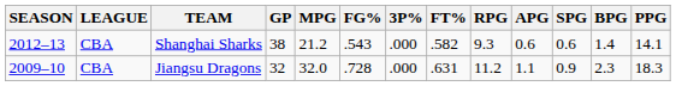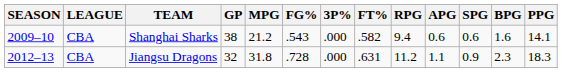 <table class="wikitable sortable">
 <tr>
 <th>SEASON</th>
 <th>LEAGUE</th>
 <th>TEAM</th>
 <th>GP</th>
 <th>MPG</th>
 <th>FG%</th>
 <th>3P%</th>
 <th>FT%</th>
 <th>RPG</th>
 <th>APG</th>
 <th>SPG</th>
 <th>BPG</th>
 <th>PPG</th>
 </tr>
 <tr>
-<td><a href='#'>2012–13</a></td>
+<td><a href='#'>2009–10</a></td>
 <td><a href='#'>CBA</a></td>
 <td><a href='#'>Shanghai Sharks</a></td>
 <td>38</td>
 <td>21.2</td>
 <td>.543</td>
 <td>.000</td>
 <td>.582</td>
-<td>9.3</td>
+<td>9.4</td>
 <td>0.6</td>
 <td>0.6</td>
-<td>1.4</td>
+<td>1.6</td>
 <td>14.1</td>
 </tr>
 <tr>
-<td><a href='#'>2009–10</a></td>
+<td><a href='#'>2012–13</a></td>
 <td><a href='#'>CBA</a></td>
 <td><a href='#'>Jiangsu Dragons</a></td>
 <td>32</td>
-<td>32.0</td>
+<td>31.8</td>
 <td>.728</td>
 <td>.000</td>
 <td>.631</td>
 <td>11.2</td>
 <td>1.1</td>
 <td>0.9</td>
 <td>2.3</td>
 <td>18.3</td>
 </tr>
 </table>
